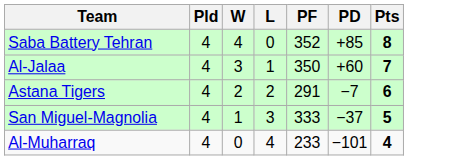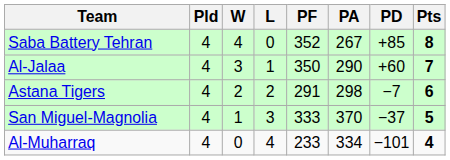 <table class="wikitable" style="text-align:center;">
 <tr>
 <th width=180>Team</th>
 <th width=25>Pld</th>
 <th width=25>W</th>
 <th width=25>L</th>
 <th width=35>PF</th>
+<th width=35>PA</th>
 <th width=35>PD</th>
 <th width=25>Pts</th>
 </tr>
 <tr bgcolor="#ccffcc">
 <td align="left"> <a href='#'>Saba Battery Tehran</a></td>
 <td>4</td>
 <td>4</td>
 <td>0</td>
 <td>352</td>
+<td>267</td>
 <td>+85</td>
 <td><strong>8</strong></td>
 </tr>
 <tr bgcolor="#ccffcc">
 <td align="left"> <a href='#'>Al-Jalaa</a></td>
 <td>4</td>
 <td>3</td>
 <td>1</td>
 <td>350</td>
+<td>290</td>
 <td>+60</td>
 <td><strong>7</strong></td>
 </tr>
 <tr bgcolor="#ccffcc">
 <td align="left"> <a href='#'>Astana Tigers</a></td>
 <td>4</td>
 <td>2</td>
 <td>2</td>
 <td>291</td>
+<td>298</td>
 <td>−7</td>
 <td><strong>6</strong></td>
 </tr>
 <tr bgcolor="#ccffcc">
 <td align="left"> <a href='#'>San Miguel-Magnolia</a></td>
 <td>4</td>
 <td>1</td>
 <td>3</td>
 <td>333</td>
+<td>370</td>
 <td>−37</td>
 <td><strong>5</strong></td>
 </tr>
 <tr>
 <td align="left"> <a href='#'>Al-Muharraq</a></td>
 <td>4</td>
 <td>0</td>
 <td>4</td>
 <td>233</td>
+<td>334</td>
 <td>−101</td>
 <td><strong>4</strong></td>
 </tr>
 </table>
